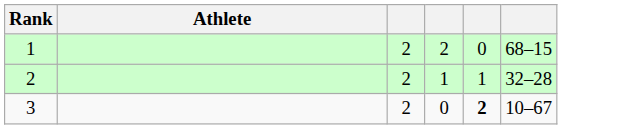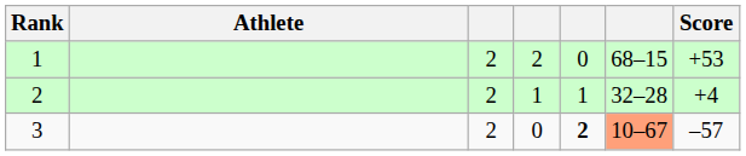 <table class="wikitable" style="text-align: center;">
 <tr>
 <th width=25>Rank</th>
 <th width=275>Athlete</th>
 <th width=25></th>
 <th width=25></th>
 <th width=25></th>
 <th width=40></th>
+<th width=40>Score</th>
 </tr>
 <tr bgcolor=ccffcc>
 <td>1</td>
 <td align=left></td>
 <td>2</td>
 <td>2</td>
 <td>0</td>
 <td>68–15</td>
+<td>+53</td>
 </tr>
 <tr bgcolor=ccffcc>
 <td>2</td>
 <td align=left></td>
 <td>2</td>
 <td>1</td>
 <td>1</td>
 <td>32–28</td>
+<td>+4</td>
 </tr>
 <tr>
 <td>3</td>
 <td align=left></td>
 <td>2</td>
 <td>0</td>
 <td><strong>2</strong></td>
-<td>10–67</td>
+<td style="background: lightsalmon;">10–67</td>
+<td>–57</td>
 </tr>
 </table>
